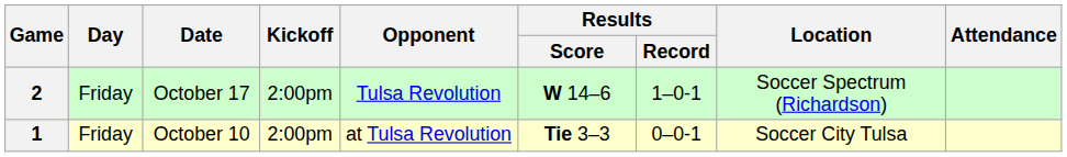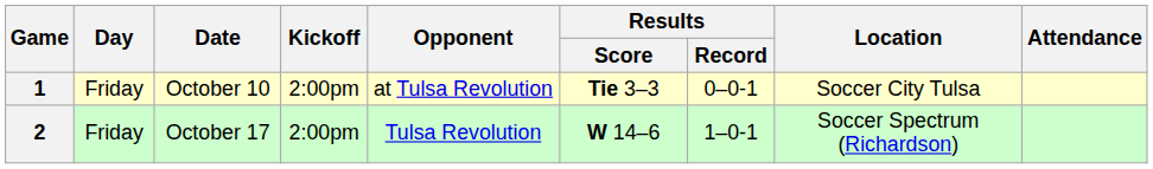 <table class="wikitable">
 <tr>
 <th rowspan="2" width="40">Game</th>
 <th rowspan="2" width="60">Day</th>
 <th rowspan="2" width="110">Date</th>
 <th rowspan="2" width="60">Kickoff</th>
 <th rowspan="2" width="180">Opponent</th>
 <th colspan="2" width="180">Results</th>
 <th rowspan="2" width="240">Location</th>
 <th rowspan="2" width="80">Attendance</th>
 </tr>
 <tr>
 <th width="120">Score</th>
 <th width="60">Record</th>
 </tr>
+<tr style="text-align:center; background:#ffffcc;">
+<th>1</th>
+<td>Friday</td>
+<td>October 10</td>
+<td>2:00pm</td>
+<td>at <a href='#'>Tulsa Revolution</a></td>
+<td><strong>Tie</strong> 3–3</td>
+<td>0–0-1</td>
+<td>Soccer City Tulsa</td>
+<td></td>
+</tr>
 <tr style="text-align:center; background:#ccffcc;">
 <th>2</th>
 <td>Friday</td>
 <td>October 17</td>
 <td>2:00pm</td>
 <td><a href='#'>Tulsa Revolution</a></td>
 <td><strong>W</strong> 14–6</td>
 <td>1–0-1</td>
 <td>Soccer Spectrum (<a href='#'>Richardson</a>)</td>
 <td></td>
 </tr>
-<tr style="text-align:center; background:#ffffcc;">
-<th>1</th>
-<td>Friday</td>
-<td>October 10</td>
-<td>2:00pm</td>
-<td>at <a href='#'>Tulsa Revolution</a></td>
-<td><strong>Tie</strong> 3–3</td>
-<td>0–0-1</td>
-<td>Soccer City Tulsa</td>
-<td></td>
-</tr>
 </table>
